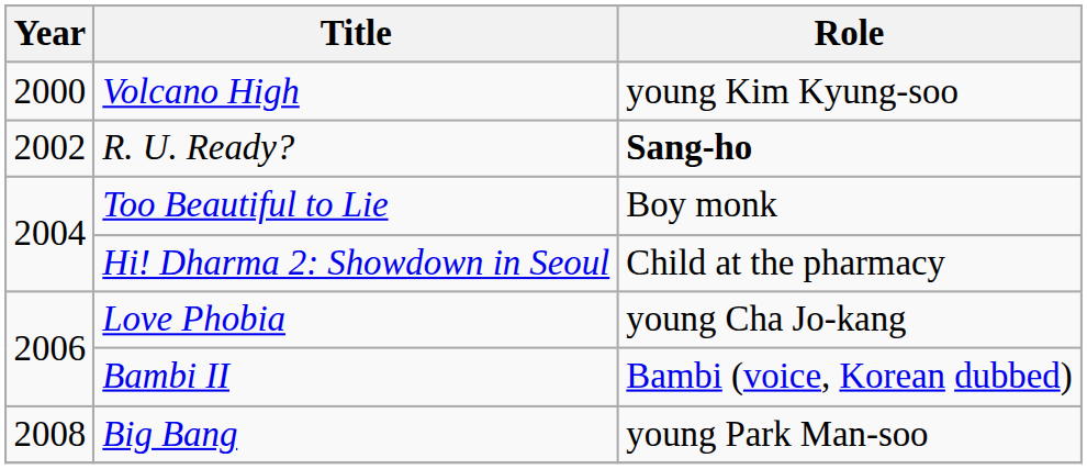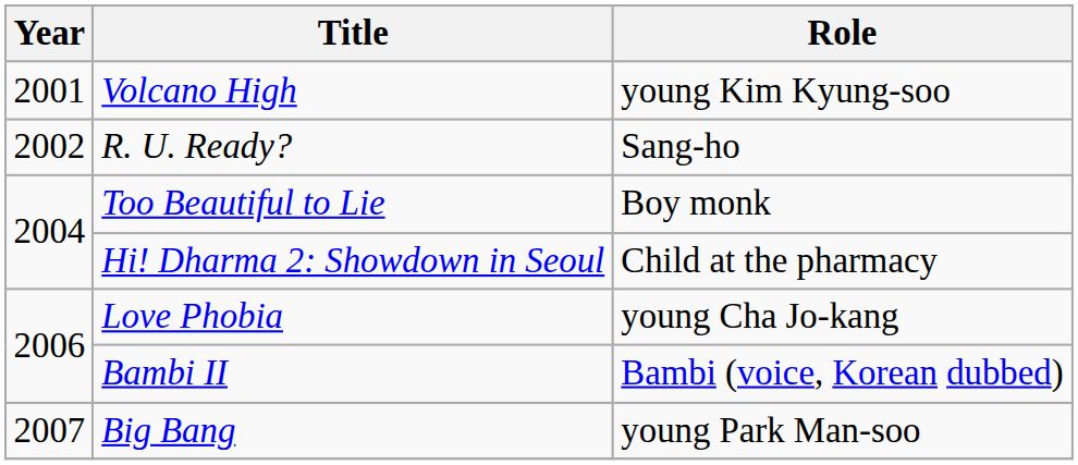 <table class="wikitable">
 <tr>
 <th>Year</th>
 <th>Title</th>
 <th>Role</th>
 </tr>
 <tr>
-<td>2000</td>
+<td>2001</td>
 <td><em><a href='#'>Volcano High</a></em></td>
 <td>young Kim Kyung-soo</td>
 </tr>
 <tr>
 <td>2002</td>
 <td><em>R. U. Ready?</em></td>
-<td><strong>Sang-ho</strong></td>
+<td>Sang-ho</td>
 </tr>
 <tr>
 <td rowspan=2>2004</td>
 <td><em><a href='#'>Too Beautiful to Lie</a></em></td>
 <td>Boy monk</td>
 </tr>
 <tr>
 <td><em><a href='#'>Hi! Dharma 2: Showdown in Seoul</a></em></td>
 <td>Child at the pharmacy</td>
 </tr>
 <tr>
 <td rowspan=2>2006</td>
 <td><em><a href='#'>Love Phobia</a></em></td>
 <td>young Cha Jo-kang</td>
 </tr>
 <tr>
 <td><em><a href='#'>Bambi II</a></em></td>
 <td><a href='#'>Bambi</a> (<a href='#'>voice</a>, <a href='#'>Korean</a> <a href='#'>dubbed</a>)</td>
 </tr>
 <tr>
-<td>2008</td>
+<td>2007</td>
 <td><em><a href='#'>Big Bang</a></em></td>
 <td>young Park Man-soo</td>
 </tr>
 <tr>
 </tr>
 </table>
